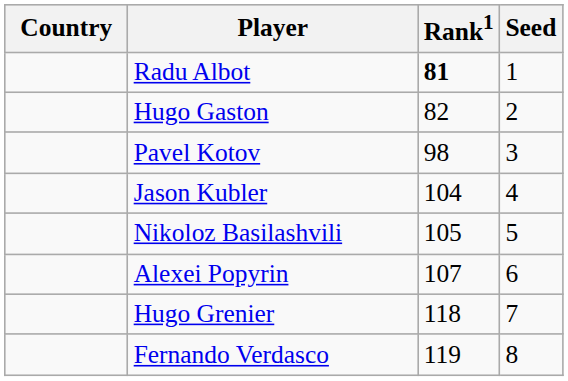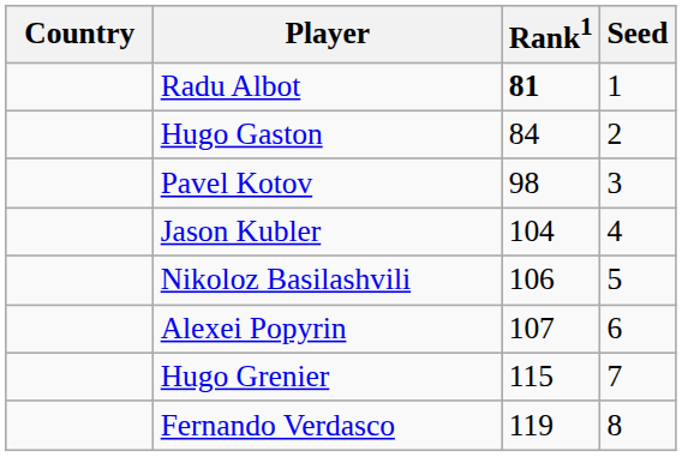 <table class="sortable wikitable">
 <tr>
 <th width="70">Country</th>
 <th width="175">Player</th>
 <th>Rank<sup>1</sup></th>
 <th>Seed</th>
 </tr>
 <tr>
 <td></td>
 <td><a href='#'>Radu Albot</a></td>
 <td><strong>81</strong></td>
 <td>1</td>
 </tr>
 <tr>
 <td></td>
 <td><a href='#'>Hugo Gaston</a></td>
-<td>82</td>
+<td>84</td>
 <td>2</td>
 </tr>
 <tr>
 <td></td>
 <td><a href='#'>Pavel Kotov</a></td>
 <td>98</td>
 <td>3</td>
 </tr>
 <tr>
 <td></td>
 <td><a href='#'>Jason Kubler</a></td>
 <td>104</td>
 <td>4</td>
 </tr>
 <tr>
 <td></td>
 <td><a href='#'>Nikoloz Basilashvili</a></td>
-<td>105</td>
+<td>106</td>
 <td>5</td>
 </tr>
 <tr>
 <td></td>
 <td><a href='#'>Alexei Popyrin</a></td>
 <td>107</td>
 <td>6</td>
 </tr>
 <tr>
 <td></td>
 <td><a href='#'>Hugo Grenier</a></td>
-<td>118</td>
+<td>115</td>
 <td>7</td>
 </tr>
 <tr>
 <td></td>
 <td><a href='#'>Fernando Verdasco</a></td>
 <td>119</td>
 <td>8</td>
 </tr>
 </table>
